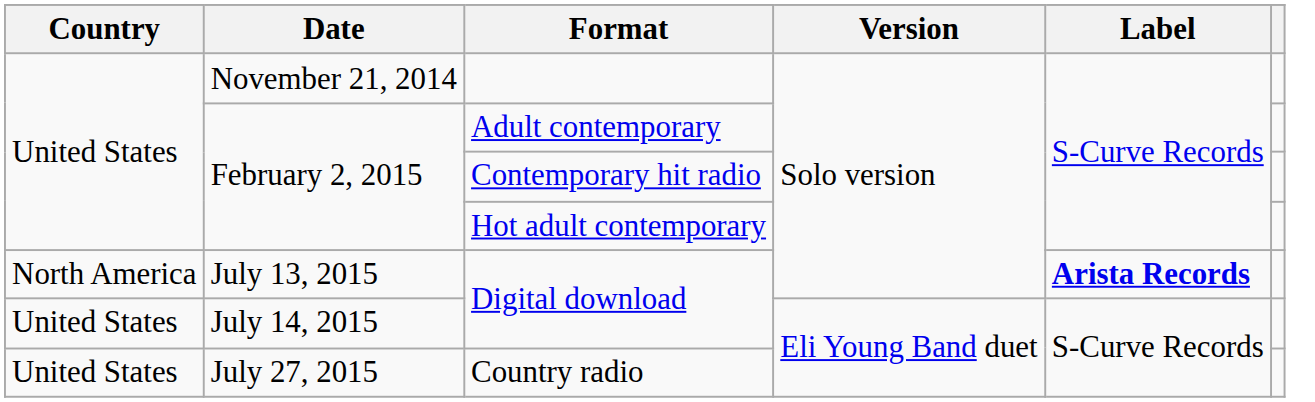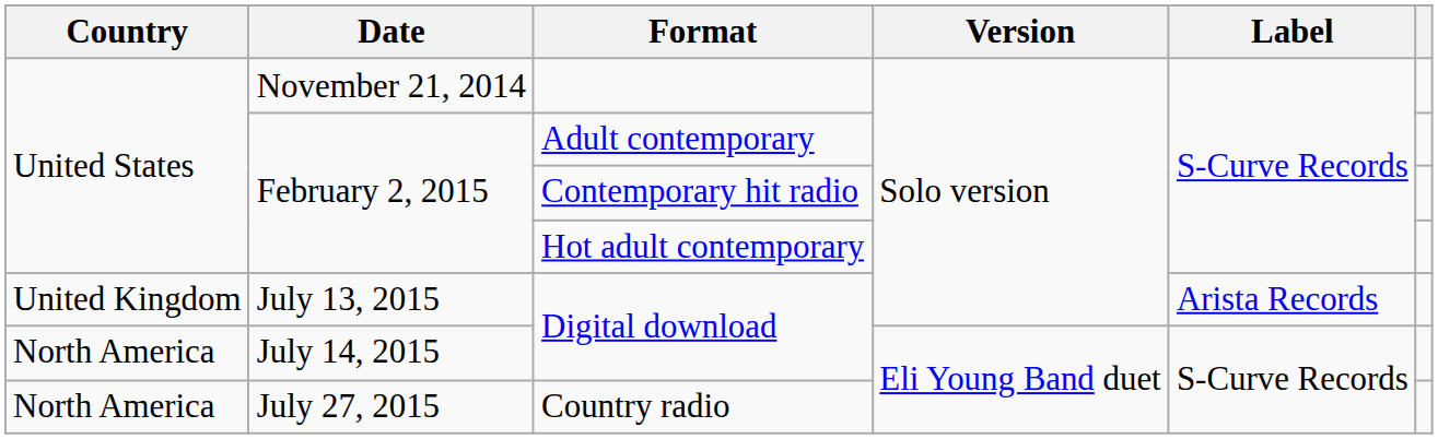 <table class="wikitable">
 <tr>
 <th>Country</th>
 <th>Date</th>
 <th>Format</th>
 <th>Version</th>
 <th>Label</th>
 <th></th>
 </tr>
 <tr>
 <td rowspan="4">United States</td>
 <td>November 21, 2014</td>
 <td></td>
 <td rowspan="5">Solo version</td>
 <td rowspan="4"><a href='#'>S-Curve Records</a></td>
 <td></td>
 </tr>
 <tr>
 <td rowspan="3">February 2, 2015</td>
 <td><a href='#'>Adult contemporary</a></td>
 <td></td>
 </tr>
 <tr>
 <td><a href='#'>Contemporary hit radio</a></td>
 <td></td>
 </tr>
 <tr>
 <td><a href='#'>Hot adult contemporary</a></td>
 <td></td>
 </tr>
 <tr>
-<td>North America</td>
+<td>United Kingdom</td>
 <td>July 13, 2015</td>
 <td rowspan="2"><a href='#'>Digital download</a></td>
-<td><strong><a href='#'>Arista Records</a></strong></td>
+<td><a href='#'>Arista Records</a></td>
 <td></td>
 </tr>
 <tr>
-<td>United States</td>
+<td>North America</td>
 <td>July 14, 2015</td>
 <td rowspan="2"><a href='#'>Eli Young Band</a> duet</td>
 <td rowspan="2">S-Curve Records</td>
 <td></td>
 </tr>
 <tr>
-<td>United States</td>
+<td>North America</td>
 <td>July 27, 2015</td>
 <td>Country radio</td>
 <td></td>
 </tr>
 </table>
